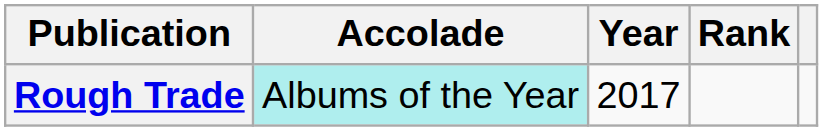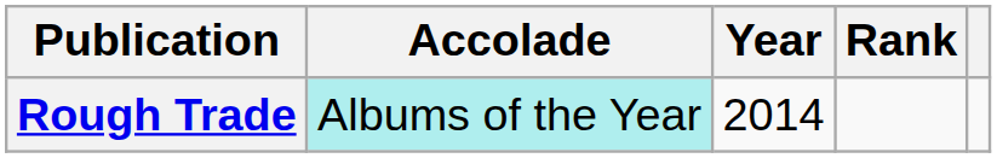 <table class="wikitable plainrowheaders">
 <tr>
 <th>Publication</th>
 <th>Accolade</th>
 <th>Year</th>
 <th>Rank</th>
 <th class="unsortable"></th>
 </tr>
 <tr>
 <th scope="row"><a href='#'>Rough Trade</a></th>
 <td style="background: paleturquoise;">Albums of the Year</td>
-<td>2017</td>
+<td>2014</td>
 <td></td>
 <td></td>
 </tr>
 </table>
